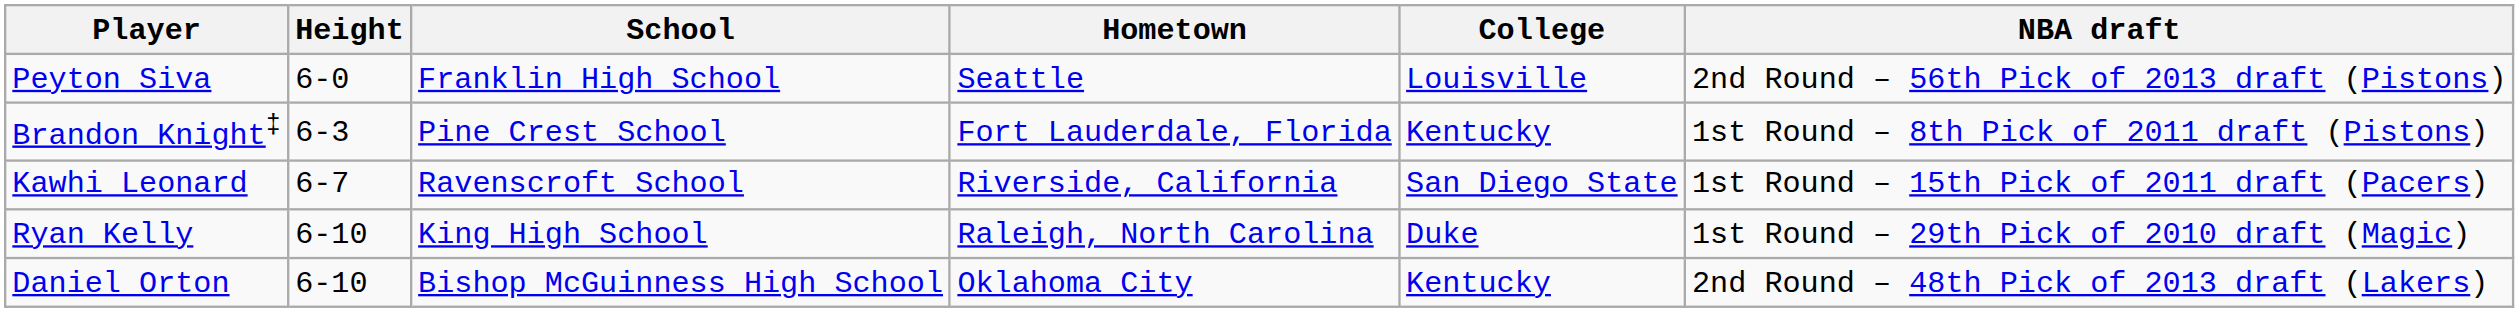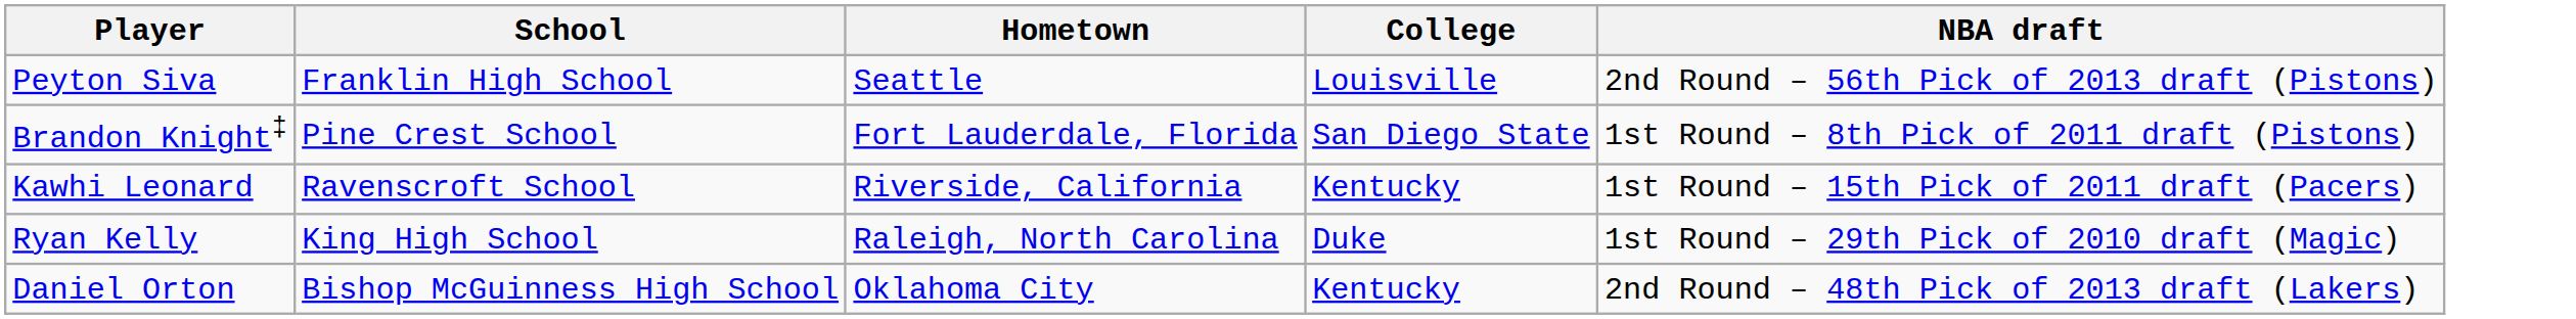 <table class="wikitable">
 <tr>
 <th>Player</th>
-<th>Height</th>
 <th>School</th>
 <th>Hometown</th>
 <th>College</th>
 <th>NBA draft</th>
 </tr>
 <tr>
 <td><a href='#'>Peyton Siva</a></td>
-<td>6-0</td>
 <td><a href='#'>Franklin High School</a></td>
 <td><a href='#'>Seattle</a></td>
 <td><a href='#'>Louisville</a></td>
 <td>2nd Round – <a href='#'>56th Pick of 2013 draft</a> (<a href='#'>Pistons</a>)</td>
 </tr>
 <tr>
 <td><a href='#'>Brandon Knight</a><sup>‡</sup></td>
-<td>6-3</td>
 <td><a href='#'>Pine Crest School</a></td>
 <td><a href='#'>Fort Lauderdale, Florida</a></td>
-<td><a href='#'>Kentucky</a></td>
+<td><a href='#'>San Diego State</a></td>
 <td>1st Round – <a href='#'>8th Pick of 2011 draft</a> (<a href='#'>Pistons</a>)</td>
 </tr>
 <tr>
 <td><a href='#'>Kawhi Leonard</a></td>
-<td>6-7</td>
 <td><a href='#'>Ravenscroft School</a></td>
 <td><a href='#'>Riverside, California</a></td>
-<td><a href='#'>San Diego State</a></td>
+<td><a href='#'>Kentucky</a></td>
 <td>1st Round – <a href='#'>15th Pick of 2011 draft</a> (<a href='#'>Pacers</a>)</td>
 </tr>
 <tr>
 <td><a href='#'>Ryan Kelly</a></td>
-<td>6-10</td>
 <td><a href='#'>King High School</a></td>
 <td><a href='#'>Raleigh, North Carolina</a></td>
 <td><a href='#'>Duke</a></td>
 <td>1st Round – <a href='#'>29th Pick of 2010 draft</a> (<a href='#'>Magic</a>)</td>
 </tr>
 <tr>
 <td><a href='#'>Daniel Orton</a></td>
-<td>6-10</td>
 <td><a href='#'>Bishop McGuinness High School</a></td>
 <td><a href='#'>Oklahoma City</a></td>
 <td><a href='#'>Kentucky</a></td>
 <td>2nd Round – <a href='#'>48th Pick of 2013 draft</a> (<a href='#'>Lakers</a>)</td>
 </tr>
 </table>
